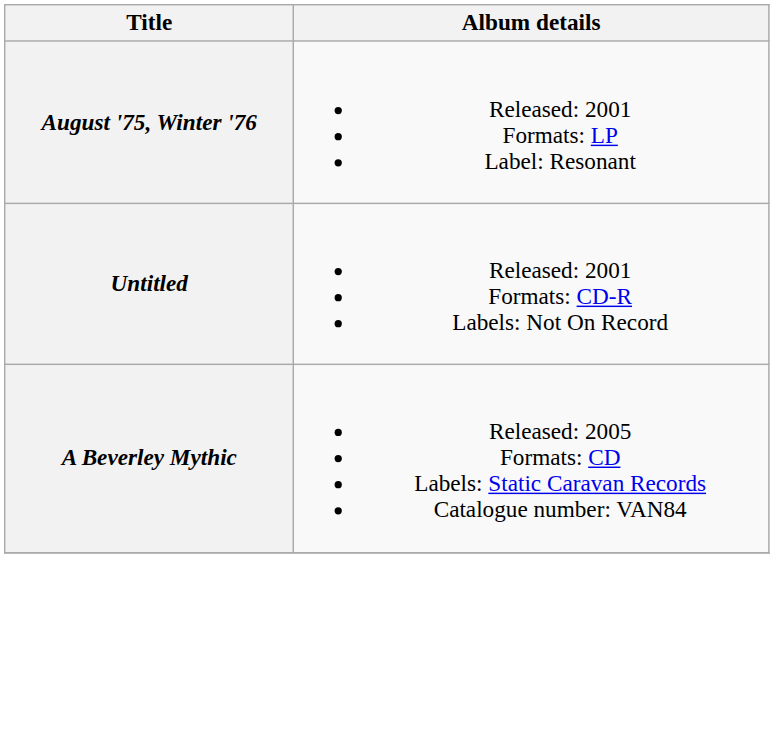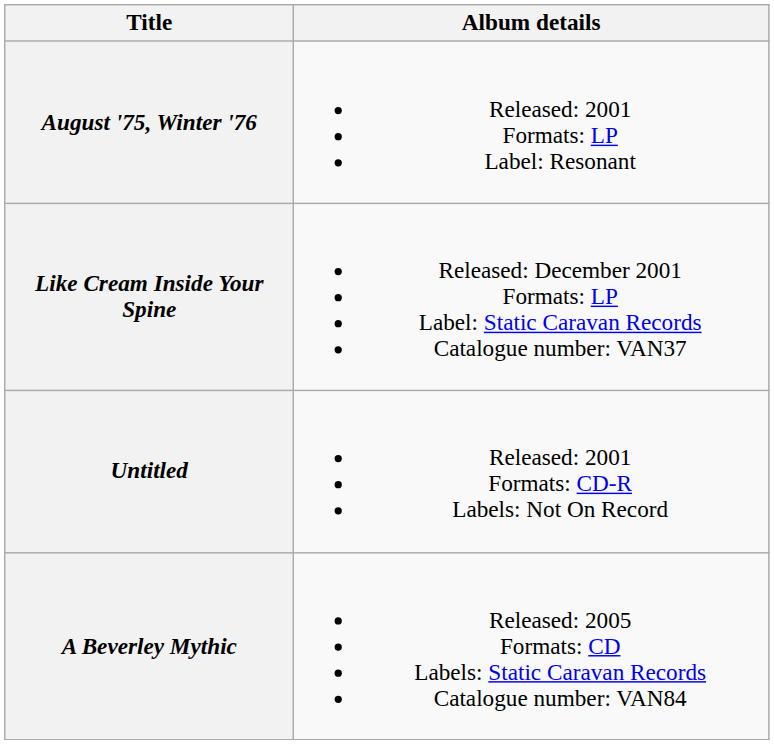 <table class="wikitable plainrowheaders" style="text-align:center;">
 <tr>
 <th scope="col" style="width:12em;">Title</th>
 <th scope="col" style="width:20em;">Album details</th>
 </tr>
 <tr>
 <th scope="row"><em>August '75, Winter '76</em></th>
 <td><br><ul><li>Released: 2001</li><li>Formats: <a href='#'>LP</a></li><li>Label: Resonant</li></ul></td>
+</tr>
+<tr>
+<th scope="row"><em>Like Cream Inside Your Spine</em></th>
+<td><br><ul><li>Released: December 2001</li><li>Formats: <a href='#'>LP</a></li><li>Label: <a href='#'>Static Caravan Records</a></li><li>Catalogue number: VAN37 </li></ul></td>
 </tr>
 <tr>
 <th scope="row"><em>Untitled</em></th>
 <td><br><ul><li>Released: 2001</li><li>Formats: <a href='#'>CD-R</a></li><li>Labels: Not On Record</li></ul></td>
 </tr>
 <tr>
 <th scope="row"><em>A Beverley Mythic</em></th>
 <td><br><ul><li>Released: 2005</li><li>Formats: <a href='#'>CD</a></li><li>Labels: <a href='#'>Static Caravan Records</a></li><li>Catalogue number: VAN84 </li></ul></td>
 </tr>
 <tr>
 </tr>
 </table>
